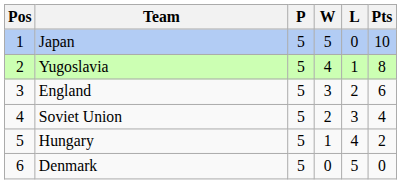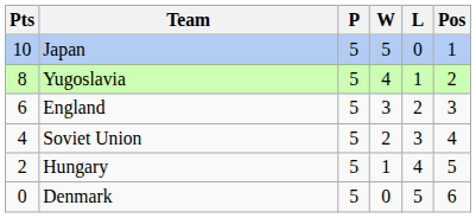 <table class="wikitable" style="font-size: 100%">
 <tr>
-<th width=15>Pos</th>
+<th width=20>Pts</th>
 <th width=250>Team</th>
 <th width=20>P</th>
 <th width=20>W</th>
 <th width=20>L</th>
-<th width=20>Pts</th>
+<th width=15>Pos</th>
 </tr>
 <tr align=center style="background: #b2ccf4;">
-<td>1</td>
+<td>10</td>
 <td align="left"> Japan</td>
 <td>5</td>
 <td>5</td>
 <td>0</td>
-<td>10</td>
+<td>1</td>
 </tr>
 <tr align=center style="background: #ccffb3;">
-<td>2</td>
+<td>8</td>
 <td align="left"> Yugoslavia</td>
 <td>5</td>
 <td>4</td>
 <td>1</td>
-<td>8</td>
+<td>2</td>
 </tr>
 <tr align=center>
-<td>3</td>
+<td>6</td>
 <td align="left"> England</td>
 <td>5</td>
 <td>3</td>
 <td>2</td>
-<td>6</td>
+<td>3</td>
 </tr>
 <tr align=center>
 <td>4</td>
 <td align="left"> Soviet Union</td>
 <td>5</td>
 <td>2</td>
 <td>3</td>
 <td>4</td>
 </tr>
 <tr align=center>
-<td>5</td>
+<td>2</td>
 <td align="left"> Hungary</td>
 <td>5</td>
 <td>1</td>
 <td>4</td>
-<td>2</td>
+<td>5</td>
 </tr>
 <tr align=center>
-<td>6</td>
+<td>0</td>
 <td align="left"> Denmark</td>
 <td>5</td>
 <td>0</td>
 <td>5</td>
-<td>0</td>
+<td>6</td>
 </tr>
 </table>
